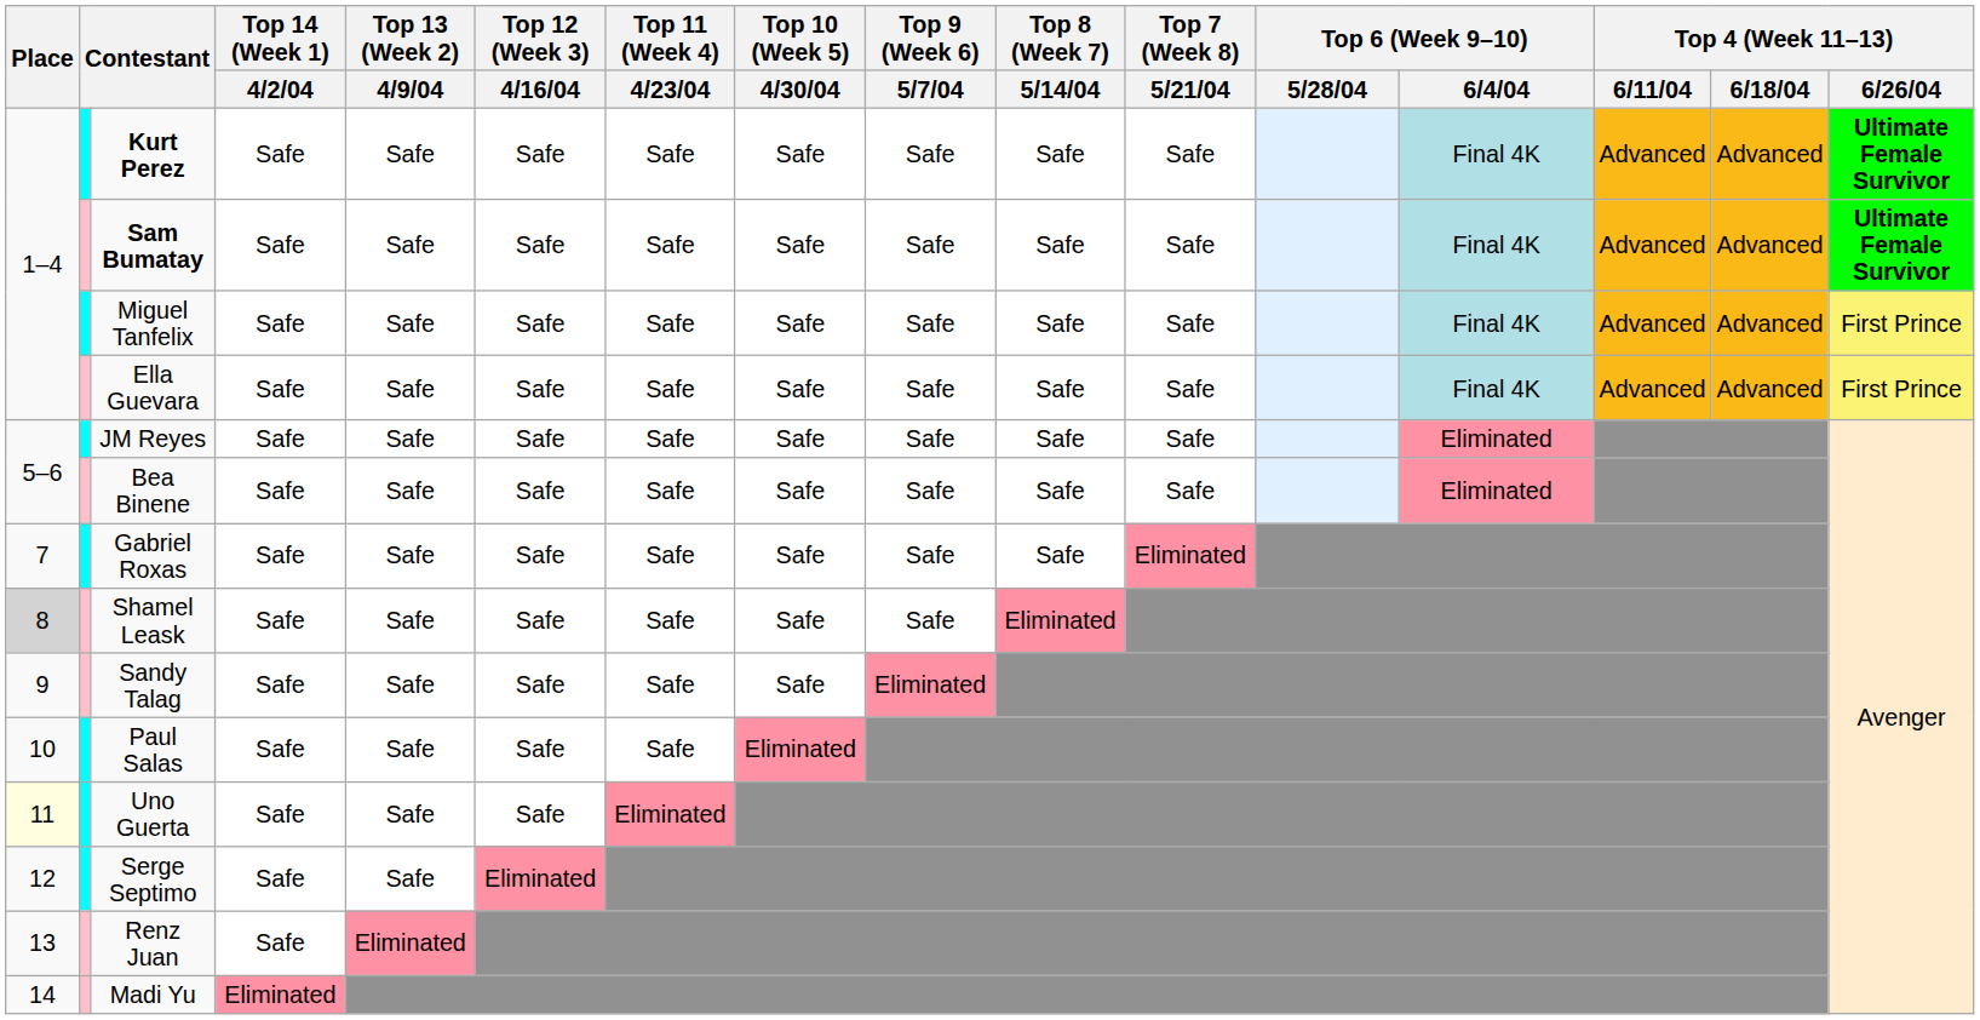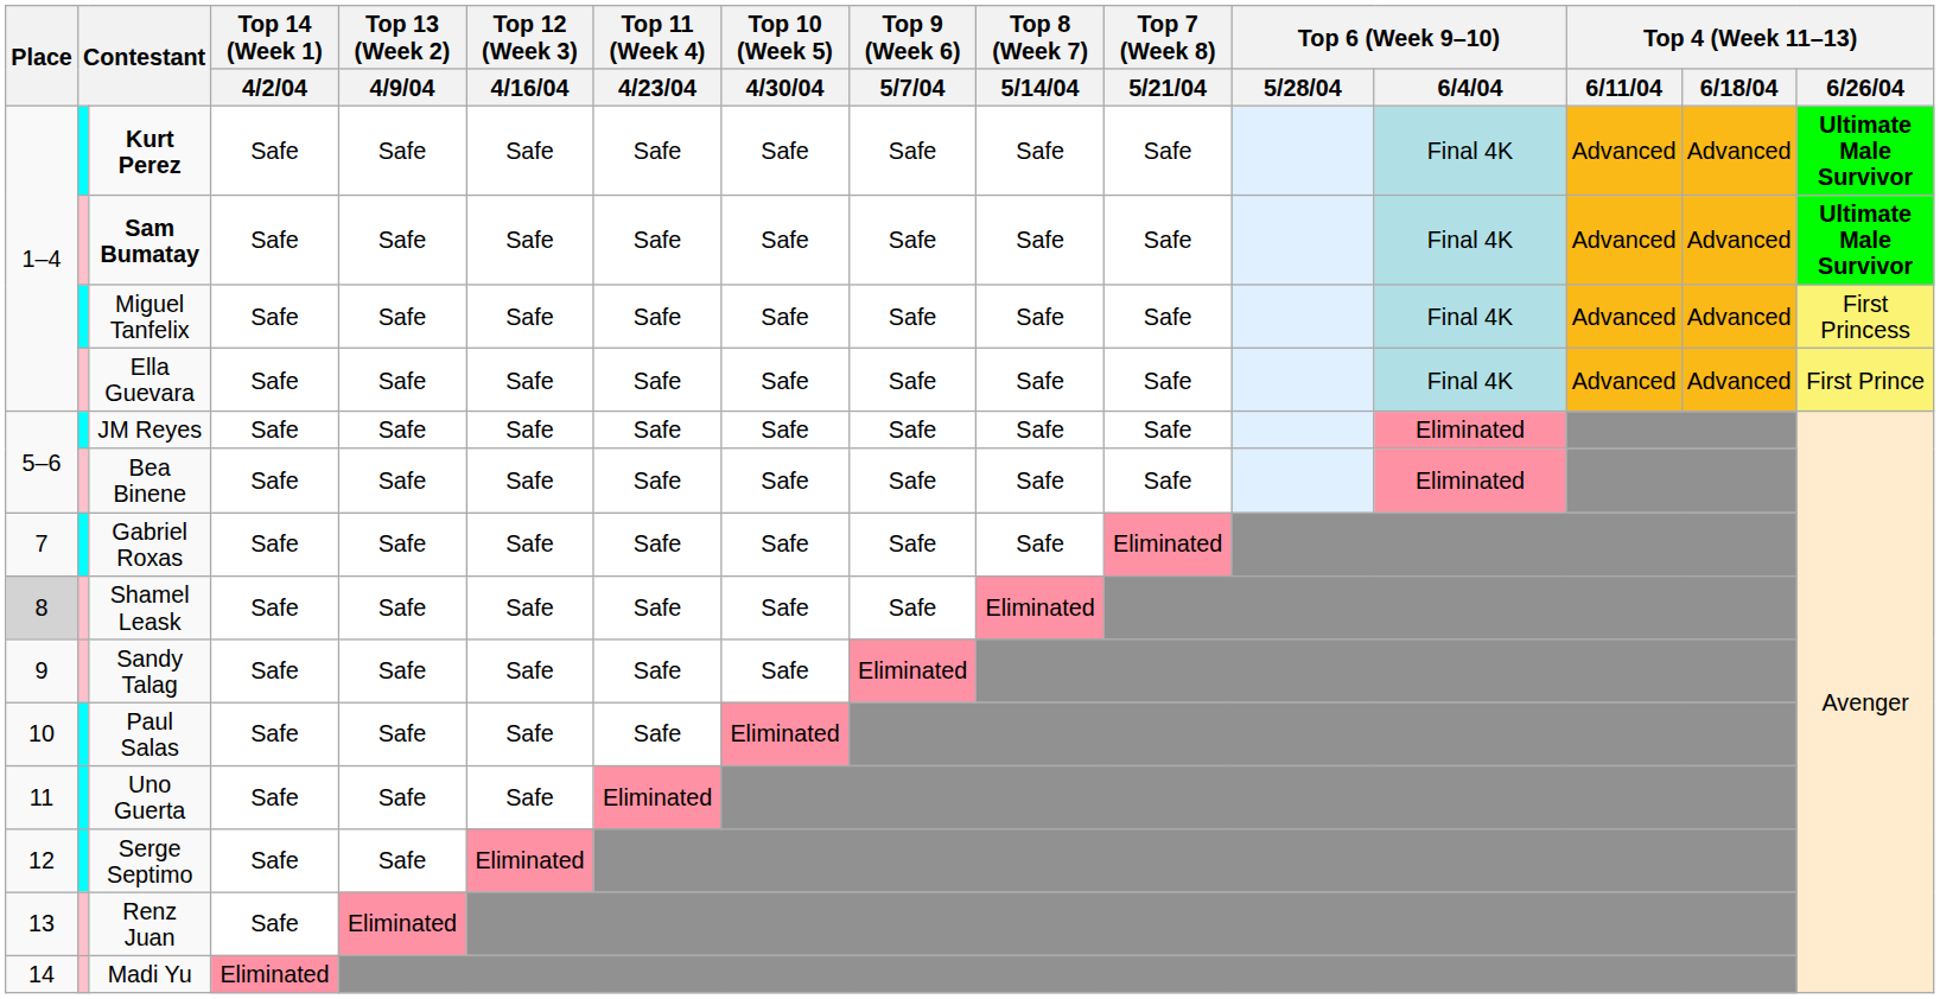 <table class="wikitable nowrap" style="text-align:center; font-size:95%; width:99%;">
 <tr>
 <th scope="col" rowspan="2">Place</th>
 <th scope="col" rowspan="2" colspan="2">Contestant</th>
 <th scope="col" style="width:7%;">Top 14 (Week 1)</th>
 <th scope="col" style="width:7%;">Top 13 (Week 2)</th>
 <th scope="col" style="width:7%;">Top 12 (Week 3)</th>
 <th scope="col" style="width:7%;">Top 11 (Week 4)</th>
 <th scope="col" style="width:7%;">Top 10 (Week 5)</th>
 <th scope="col" style="width:7%;">Top 9 (Week 6)</th>
 <th scope="col" style="width:7%;">Top 8 (Week 7)</th>
 <th scope="col" style="width:7%;">Top 7 (Week 8)</th>
 <th scope="col" colspan="2" style="width:24%;">Top 6 (Week 9–10)</th>
 <th scope="col" colspan="3" style="width:24%;">Top 4 (Week 11–13)</th>
 </tr>
 <tr>
 <th scope="col">4/2/04</th>
 <th scope="col">4/9/04</th>
 <th scope="col">4/16/04</th>
 <th scope="col">4/23/04</th>
 <th scope="col">4/30/04</th>
 <th scope="col">5/7/04</th>
 <th scope="col">5/14/04</th>
 <th scope="col">5/21/04</th>
 <th scope="col">5/28/04 </th>
 <th scope="col">6/4/04 </th>
 <th scope="col">6/11/04</th>
 <th scope="col">6/18/04</th>
 <th scope="col">6/26/04 </th>
 </tr>
 <tr>
 <td rowspan="4">1–4</td>
 <td style="background:cyan;"></td>
 <td><strong>Kurt Perez</strong></td>
 <td style="background:#FFFFFF">Safe</td>
 <td style="background:#FFFFFF">Safe</td>
 <td style="background:#FFFFFF">Safe</td>
 <td style="background:#FFFFFF">Safe</td>
 <td style="background:#FFFFFF">Safe</td>
 <td style="background:#FFFFFF">Safe</td>
 <td style="background:#FFFFFF">Safe</td>
 <td style="background:#FFFFFF">Safe</td>
 <td style="background:#e0f0ff"></td>
 <td style="background:#B0E0E6">Final 4K</td>
 <td style="background: #FBB917">Advanced</td>
 <td style="background: #FBB917">Advanced</td>
-<td style="background:lime" align="center"><strong>Ultimate Female Survivor</strong></td>
+<td style="background:lime" align="center"><strong>Ultimate Male Survivor</strong></td>
 </tr>
 <tr>
 <td style="background:pink;"></td>
 <td><strong>Sam Bumatay</strong></td>
 <td style="background:#FFFFFF">Safe</td>
 <td style="background:#FFFFFF">Safe</td>
 <td style="background:#FFFFFF">Safe</td>
 <td style="background:#FFFFFF">Safe</td>
 <td style="background:#FFFFFF">Safe</td>
 <td style="background:#FFFFFF">Safe</td>
 <td style="background:#FFFFFF">Safe</td>
 <td style="background:#FFFFFF">Safe</td>
 <td style="background:#e0f0ff"></td>
 <td style="background:#B0E0E6">Final 4K</td>
 <td style="background: #FBB917">Advanced</td>
 <td style="background: #FBB917">Advanced</td>
-<td style="background:lime" align="center"><strong>Ultimate Female Survivor</strong></td>
+<td style="background:lime" align="center"><strong>Ultimate Male Survivor</strong></td>
 </tr>
 <tr>
 <td style="background:cyan;"></td>
 <td>Miguel Tanfelix</td>
 <td style="background:#FFFFFF">Safe</td>
 <td style="background:#FFFFFF">Safe</td>
 <td style="background:#FFFFFF">Safe</td>
 <td style="background:#FFFFFF">Safe</td>
 <td style="background:#FFFFFF">Safe</td>
 <td style="background:#FFFFFF">Safe</td>
 <td style="background:#FFFFFF">Safe</td>
 <td style="background:#FFFFFF">Safe</td>
 <td style="background:#e0f0ff"></td>
 <td style="background:#B0E0E6">Final 4K</td>
 <td style="background: #FBB917">Advanced</td>
 <td style="background: #FBB917">Advanced</td>
-<td style="background:#FBF373" align="center">First Prince</td>
+<td style="background:#FBF373" align="center">First Princess</td>
 </tr>
 <tr>
 <td style="background:pink;"></td>
 <td>Ella Guevara</td>
 <td style="background:#FFFFFF">Safe</td>
 <td style="background:#FFFFFF">Safe</td>
 <td style="background:#FFFFFF">Safe</td>
 <td style="background:#FFFFFF">Safe</td>
 <td style="background:#FFFFFF">Safe</td>
 <td style="background:#FFFFFF">Safe</td>
 <td style="background:#FFFFFF">Safe</td>
 <td style="background:#FFFFFF">Safe</td>
 <td style="background:#e0f0ff"></td>
 <td style="background:#B0E0E6">Final 4K</td>
 <td style="background: #FBB917">Advanced</td>
 <td style="background: #FBB917">Advanced</td>
 <td style="background:#FBF373" align="center">First Prince</td>
 </tr>
 <tr>
 <td rowspan="2">5–6</td>
 <td style="background:cyan;"></td>
 <td>JM Reyes</td>
 <td style="background:#FFFFFF">Safe</td>
 <td style="background:#FFFFFF">Safe</td>
 <td style="background:#FFFFFF">Safe</td>
 <td style="background:#FFFFFF">Safe</td>
 <td style="background:#FFFFFF">Safe</td>
 <td style="background:#FFFFFF">Safe</td>
 <td style="background:#FFFFFF">Safe</td>
 <td style="background:#FFFFFF">Safe</td>
 <td style="background:#e0f0ff"></td>
 <td style="background:#FF91A4">Eliminated</td>
 <td style="background:#919191" colspan="2"></td>
 <td style="background:#FFEBCD" rowspan=10>Avenger</td>
 </tr>
 <tr>
 <td style="background:pink;"></td>
 <td>Bea Binene</td>
 <td style="background:#FFFFFF">Safe</td>
 <td style="background:#FFFFFF">Safe</td>
 <td style="background:#FFFFFF">Safe</td>
 <td style="background:#FFFFFF">Safe</td>
 <td style="background:#FFFFFF">Safe</td>
 <td style="background:#FFFFFF">Safe</td>
 <td style="background:#FFFFFF">Safe</td>
 <td style="background:#FFFFFF">Safe</td>
 <td style="background:#e0f0ff"></td>
 <td style="background:#FF91A4">Eliminated</td>
 <td style="background:#919191" colspan="2"></td>
 </tr>
 <tr>
 <td>7</td>
 <td style="background:cyan;"></td>
 <td>Gabriel Roxas</td>
 <td style="background:#FFFFFF">Safe</td>
 <td style="background:#FFFFFF">Safe</td>
 <td style="background:#FFFFFF">Safe</td>
 <td style="background:#FFFFFF">Safe</td>
 <td style="background:#FFFFFF">Safe</td>
 <td style="background:#FFFFFF">Safe</td>
 <td style="background:#FFFFFF">Safe</td>
 <td style="background:#FF91A4">Eliminated</td>
 <td style="background:#919191" colspan="4"></td>
 </tr>
 <tr>
 <td style="background: lightgrey;">8</td>
 <td style="background:pink;"></td>
 <td>Shamel Leask</td>
 <td style="background:#FFFFFF">Safe</td>
 <td style="background:#FFFFFF">Safe</td>
 <td style="background:#FFFFFF">Safe</td>
 <td style="background:#FFFFFF">Safe</td>
 <td style="background:#FFFFFF">Safe</td>
 <td style="background:#FFFFFF">Safe</td>
 <td style="background:#FF91A4">Eliminated</td>
 <td style="background:#919191" colspan="5"></td>
 </tr>
 <tr>
 <td>9</td>
 <td style="background:pink;"></td>
 <td>Sandy Talag</td>
 <td style="background:#FFFFFF">Safe</td>
 <td style="background:#FFFFFF">Safe</td>
 <td style="background:#FFFFFF">Safe</td>
 <td style="background:#FFFFFF">Safe</td>
 <td style="background:#FFFFFF">Safe</td>
 <td style="background:#FF91A4">Eliminated</td>
 <td style="background:#919191" colspan="6"></td>
 </tr>
 <tr>
 <td>10</td>
 <td style="background:cyan;"></td>
 <td>Paul Salas</td>
 <td style="background:#FFFFFF">Safe</td>
 <td style="background:#FFFFFF">Safe</td>
 <td style="background:#FFFFFF">Safe</td>
 <td style="background:#FFFFFF">Safe</td>
 <td style="background:#FF91A4">Eliminated</td>
 <td style="background:#919191" colspan="7"></td>
 </tr>
 <tr>
-<td style="background: lightyellow;">11</td>
+<td>11</td>
 <td style="background:cyan;"></td>
 <td>Uno Guerta</td>
 <td style="background:#FFFFFF">Safe</td>
 <td style="background:#FFFFFF">Safe</td>
 <td style="background:#FFFFFF">Safe</td>
 <td style="background:#FF91A4">Eliminated</td>
 <td style="background:#919191" colspan="8"></td>
 </tr>
 <tr>
 <td>12</td>
 <td style="background:cyan;"></td>
 <td>Serge Septimo</td>
 <td style="background:#FFFFFF">Safe</td>
 <td style="background:#FFFFFF">Safe</td>
 <td style="background:#FF91A4">Eliminated</td>
 <td style="background:#919191" colspan="9"></td>
 </tr>
 <tr>
 <td>13</td>
 <td style="background:pink;"></td>
 <td>Renz Juan</td>
 <td style="background:#FFFFFF">Safe</td>
 <td style="background:#FF91A4">Eliminated</td>
 <td style="background:#919191" colspan="10"></td>
 </tr>
 <tr>
 <td>14</td>
 <td style="background:pink;"></td>
 <td>Madi Yu</td>
 <td style="background:#FF91A4">Eliminated</td>
 <td style="background:#919191" colspan="11"></td>
 </tr>
 </table>
